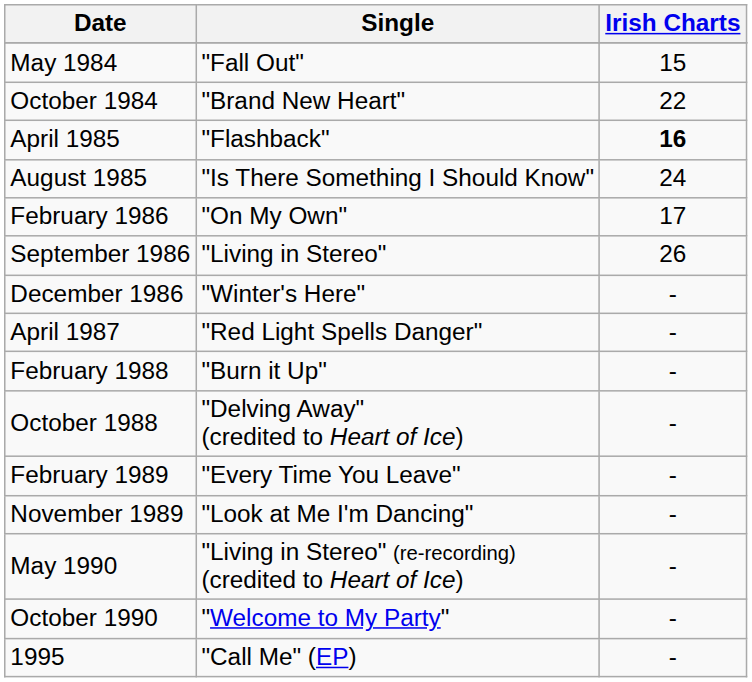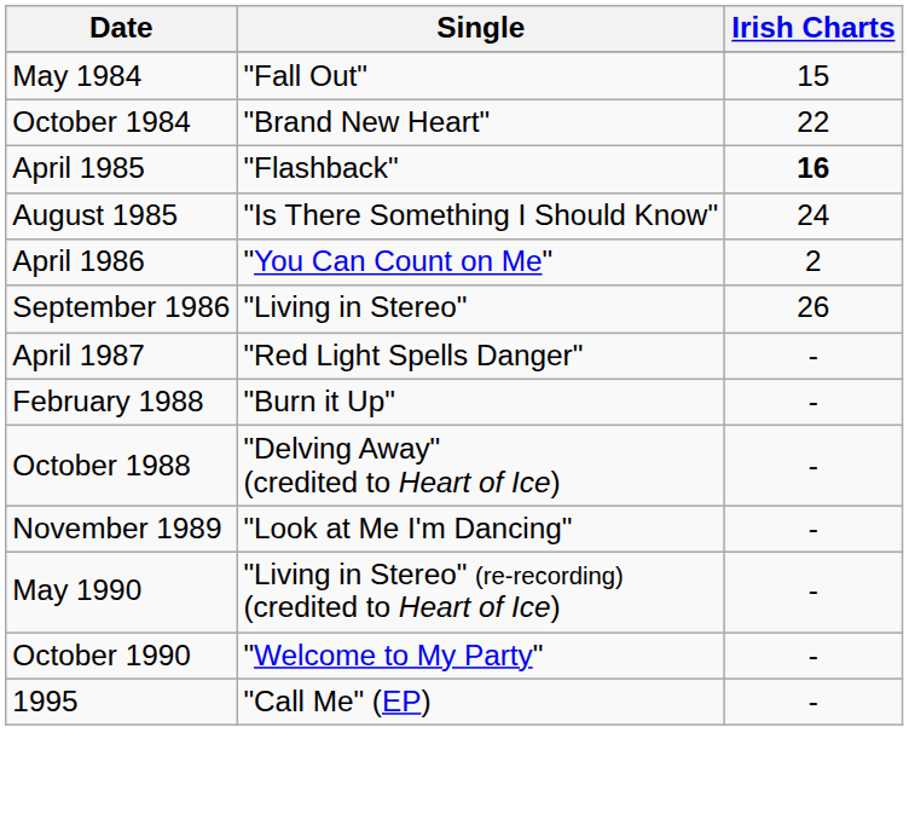 <table class=wikitable style=text-align:left;>
 <tr>
 <th>Date</th>
 <th>Single</th>
 <th><a href='#'>Irish Charts</a><br></th>
 </tr>
 <tr>
 </tr>
 <tr>
 <td>May 1984</td>
 <td align=left>"Fall Out"</td>
 <td align=center>15</td>
 </tr>
 <tr>
 <td>October 1984</td>
 <td align=left>"Brand New Heart"</td>
 <td align=center>22</td>
 </tr>
 <tr>
 <td>April 1985</td>
 <td align=left>"Flashback"</td>
 <td align=center><strong>16</strong></td>
 </tr>
 <tr>
 <td>August 1985</td>
 <td align=left>"Is There Something I Should Know"</td>
 <td align=center>24</td>
 </tr>
 <tr>
-<td>February 1986</td>
-<td align=left>"On My Own"</td>
-<td align=center>17</td>
+<td>April 1986</td>
+<td align=left>"<a href='#'>You Can Count on Me</a>"</td>
+<td align=center>2</td>
 </tr>
 <tr>
 <td>September 1986</td>
 <td align=left>"Living in Stereo"</td>
 <td align=center>26</td>
-</tr>
-<tr>
-<td>December 1986</td>
-<td align=left>"Winter's Here"</td>
-<td align=center>-</td>
 </tr>
 <tr>
 <td>April 1987</td>
 <td align=left>"Red Light Spells Danger"</td>
 <td align=center>-</td>
 </tr>
 <tr>
 <td>February 1988</td>
 <td>"Burn it Up"</td>
 <td align=center>-</td>
 </tr>
 <tr>
 <td>October 1988</td>
 <td align=left>"Delving Away" <br>(credited to <em>Heart of Ice</em>)</td>
-<td align=center>-</td>
-</tr>
-<tr>
-<td>February 1989</td>
-<td align=left>"Every Time You Leave"</td>
 <td align=center>-</td>
 </tr>
 <tr>
 <td>November 1989</td>
 <td align=left>"Look at Me I'm Dancing"</td>
 <td align=center>-</td>
 </tr>
 <tr>
 <td>May 1990</td>
 <td align=left>"Living in Stereo" <small>(re-recording)</small> <br>(credited to <em>Heart of Ice</em>)</td>
 <td align=center>-</td>
 </tr>
 <tr>
 <td>October 1990</td>
 <td align=left>"<a href='#'>Welcome to My Party</a>"</td>
 <td align=center>-</td>
 </tr>
 <tr>
 <td>1995</td>
 <td align=left>"Call Me" (<a href='#'>EP</a>)</td>
 <td align=center>-</td>
 </tr>
 </table>
